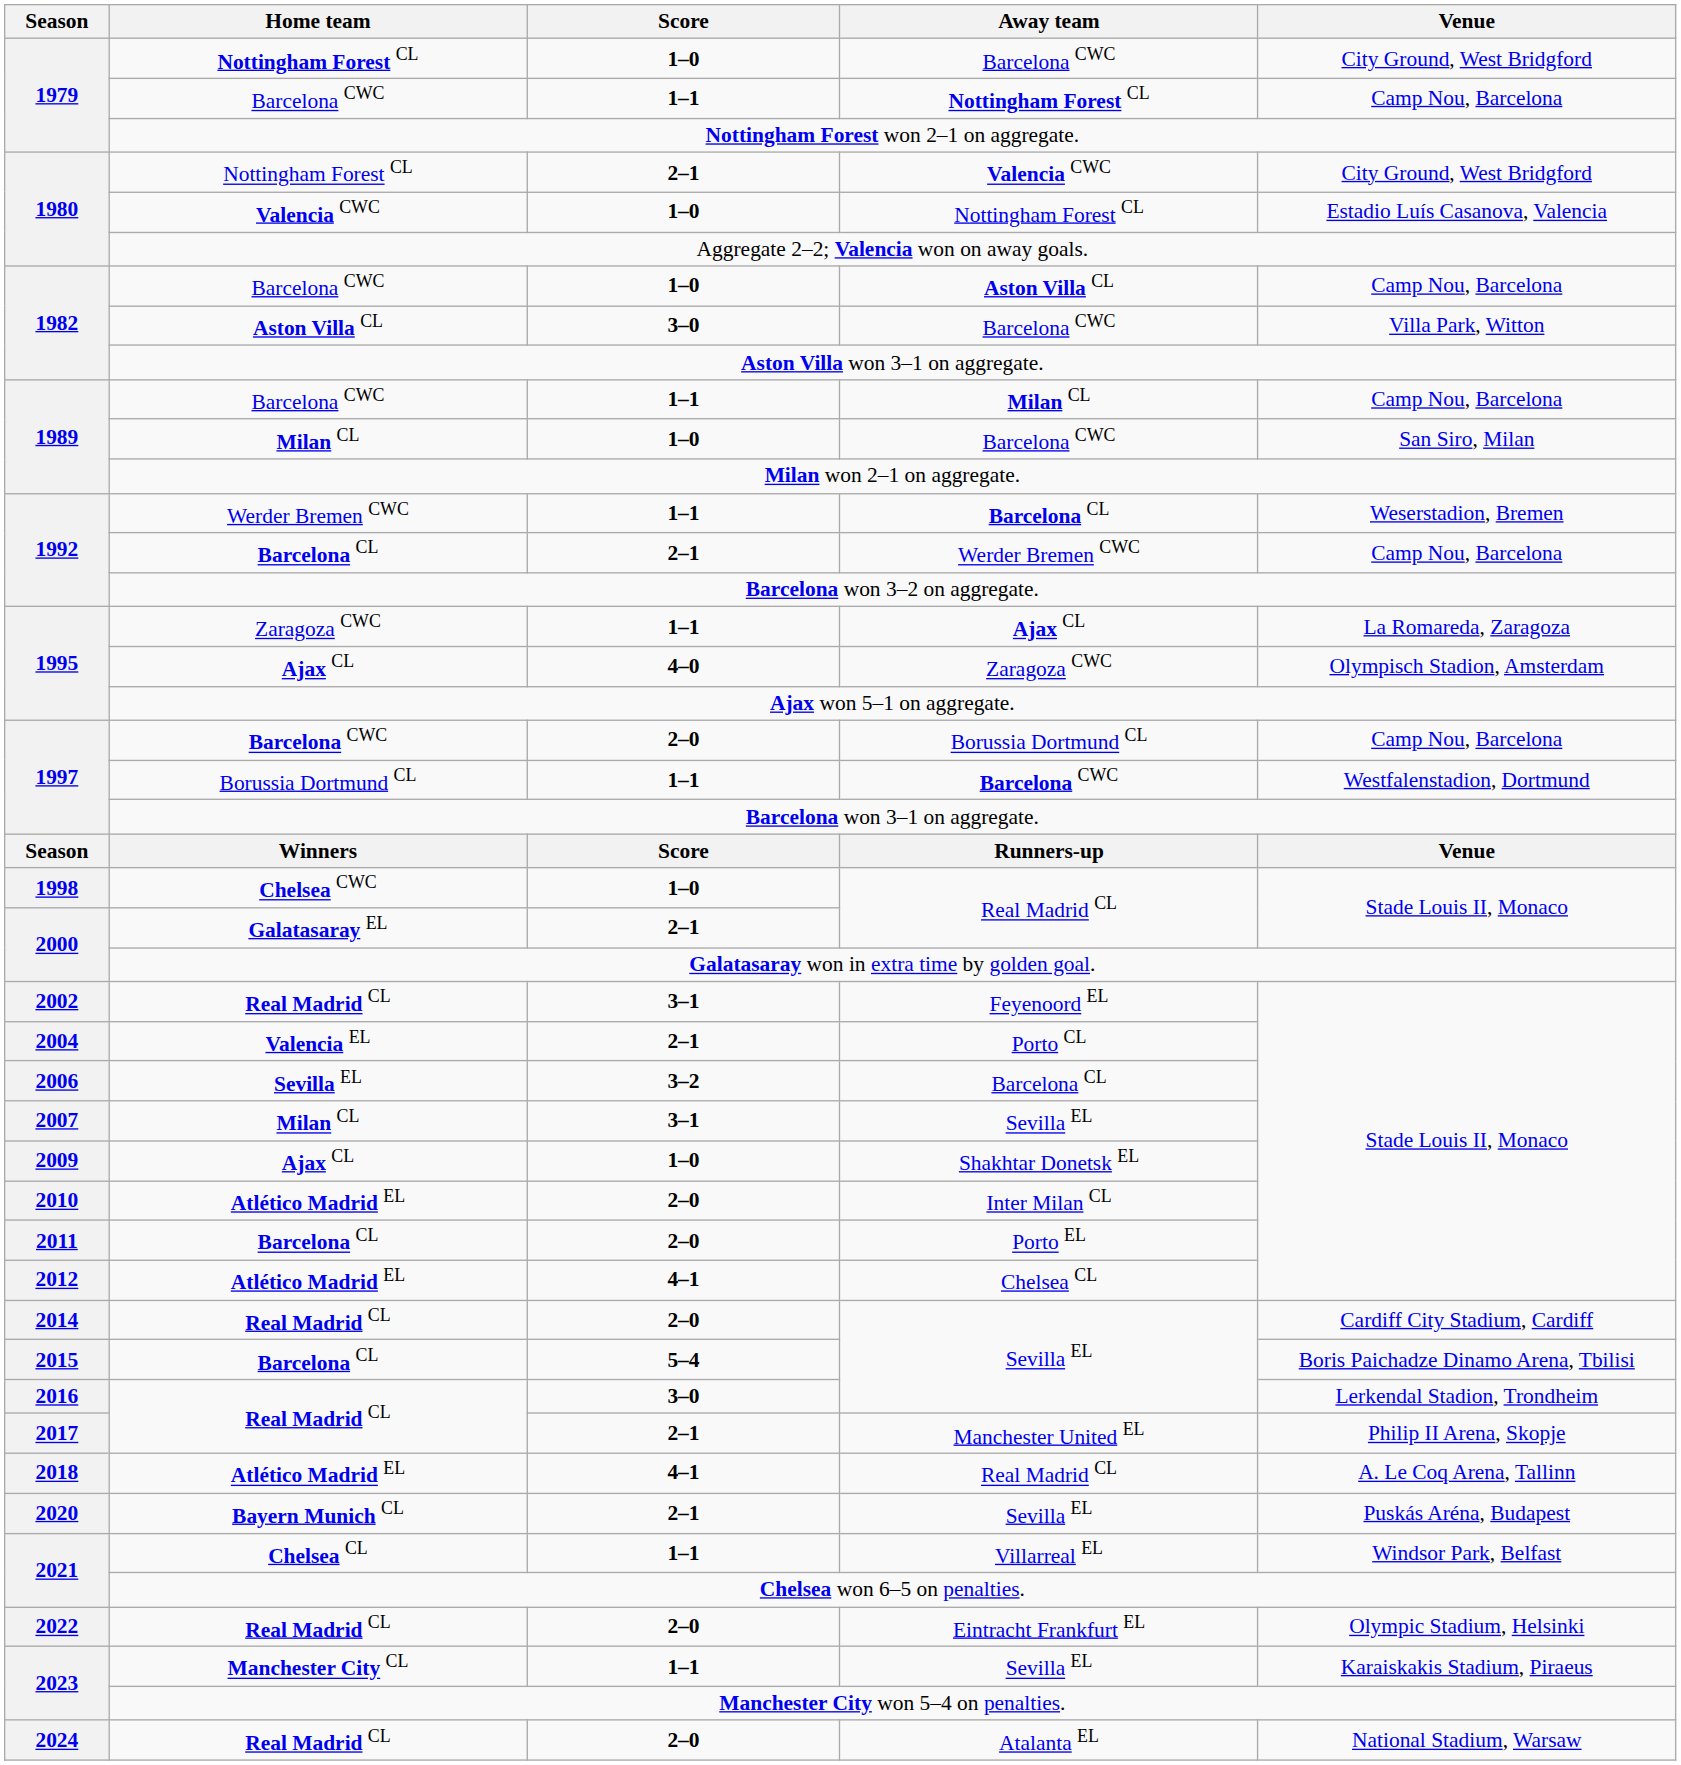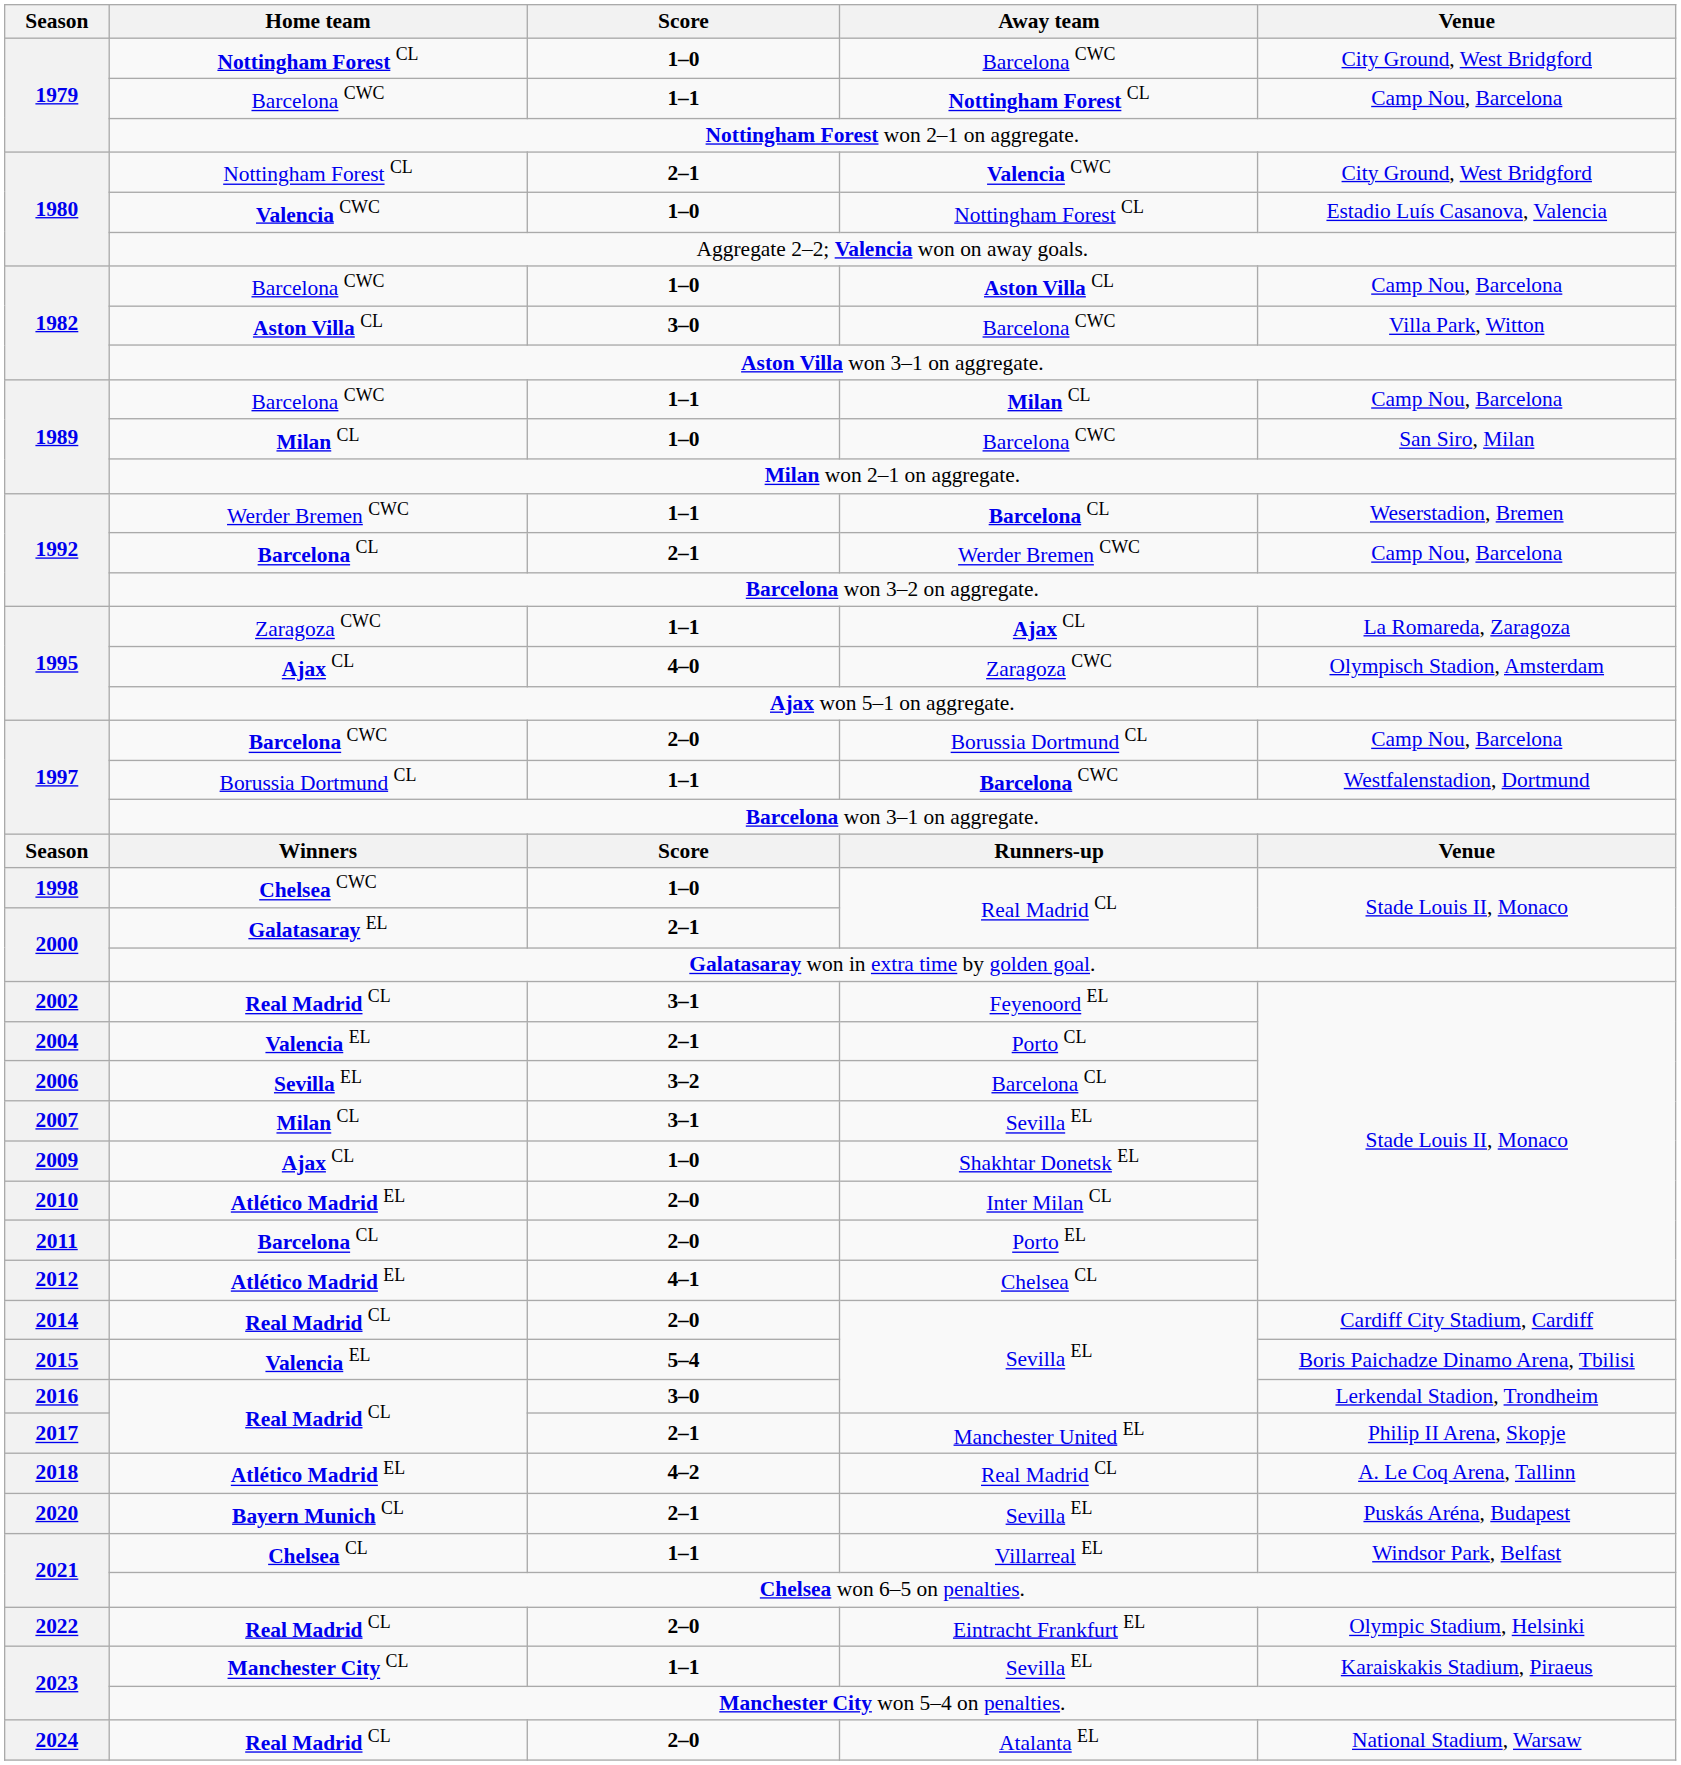 <table class="wikitable" style="text-align: center;">
 <tr>
 <th width=5%>Season</th>
 <th width=20%>Home team</th>
 <th width=15%>Score</th>
 <th width=20%>Away team</th>
 <th width=20%>Venue</th>
 </tr>
 <tr>
 <th scope=row rowspan=3 style=text-align:center><a href='#'>1979</a></th>
 <td> <strong><a href='#'>Nottingham Forest</a></strong> <sup>CL</sup></td>
 <td align=center><strong>1–0</strong></td>
 <td> <a href='#'>Barcelona</a> <sup>CWC</sup></td>
 <td><a href='#'>City Ground</a>, <a href='#'>West Bridgford</a></td>
 </tr>
 <tr>
 <td> <a href='#'>Barcelona</a> <sup>CWC</sup></td>
 <td align=center><strong>1–1</strong></td>
 <td> <strong><a href='#'>Nottingham Forest</a></strong> <sup>CL</sup></td>
 <td><a href='#'>Camp Nou</a>, <a href='#'>Barcelona</a></td>
 </tr>
 <tr>
 <td colspan=4><strong><a href='#'>Nottingham Forest</a></strong> won 2–1 on aggregate.</td>
 </tr>
 <tr>
 <th scope=row rowspan=3 style=text-align:center><a href='#'>1980</a></th>
 <td> <a href='#'>Nottingham Forest</a> <sup>CL</sup></td>
 <td align=center><strong>2–1</strong></td>
 <td> <strong><a href='#'>Valencia</a></strong> <sup>CWC</sup></td>
 <td><a href='#'>City Ground</a>, <a href='#'>West Bridgford</a></td>
 </tr>
 <tr>
 <td> <strong><a href='#'>Valencia</a></strong> <sup>CWC</sup></td>
 <td align=center><strong>1–0</strong></td>
 <td> <a href='#'>Nottingham Forest</a> <sup>CL</sup></td>
 <td><a href='#'>Estadio Luís Casanova</a>, <a href='#'>Valencia</a></td>
 </tr>
 <tr>
 <td colspan=4>Aggregate 2–2; <strong><a href='#'>Valencia</a></strong> won on away goals.</td>
 </tr>
 <tr>
 <th scope=row rowspan=3 style=text-align:center><a href='#'>1982</a></th>
 <td> <a href='#'>Barcelona</a> <sup>CWC</sup></td>
 <td align=center><strong>1–0</strong></td>
 <td> <strong><a href='#'>Aston Villa</a></strong> <sup>CL</sup></td>
 <td><a href='#'>Camp Nou</a>, <a href='#'>Barcelona</a></td>
 </tr>
 <tr>
 <td> <strong><a href='#'>Aston Villa</a></strong> <sup>CL</sup></td>
 <td align=center><strong>3–0 </strong></td>
 <td> <a href='#'>Barcelona</a> <sup>CWC</sup></td>
 <td><a href='#'>Villa Park</a>, <a href='#'>Witton</a></td>
 </tr>
 <tr>
 <td colspan=4><strong><a href='#'>Aston Villa</a></strong> won 3–1 on aggregate.</td>
 </tr>
 <tr>
 <th scope=row rowspan=3 style=text-align:center><a href='#'>1989</a></th>
 <td> <a href='#'>Barcelona</a> <sup>CWC</sup></td>
 <td align=center><strong>1–1</strong></td>
 <td> <strong><a href='#'>Milan</a></strong> <sup>CL</sup></td>
 <td><a href='#'>Camp Nou</a>, <a href='#'>Barcelona</a></td>
 </tr>
 <tr>
 <td> <strong><a href='#'>Milan</a></strong> <sup>CL</sup></td>
 <td align=center><strong>1–0</strong></td>
 <td> <a href='#'>Barcelona</a> <sup>CWC</sup></td>
 <td><a href='#'>San Siro</a>, <a href='#'>Milan</a></td>
 </tr>
 <tr>
 <td colspan=4><strong><a href='#'>Milan</a></strong> won 2–1 on aggregate.</td>
 </tr>
 <tr>
 <th scope=row rowspan=3 style=text-align:center><a href='#'>1992</a></th>
 <td> <a href='#'>Werder Bremen</a> <sup>CWC</sup></td>
 <td align=center><strong>1–1</strong></td>
 <td> <strong><a href='#'>Barcelona</a></strong> <sup>CL</sup></td>
 <td><a href='#'>Weserstadion</a>, <a href='#'>Bremen</a></td>
 </tr>
 <tr>
 <td> <strong><a href='#'>Barcelona</a></strong> <sup>CL</sup></td>
 <td align=center><strong>2–1</strong></td>
 <td> <a href='#'>Werder Bremen</a> <sup>CWC</sup></td>
 <td><a href='#'>Camp Nou</a>, <a href='#'>Barcelona</a></td>
 </tr>
 <tr>
 <td colspan=4><strong><a href='#'>Barcelona</a></strong> won 3–2 on aggregate.</td>
 </tr>
 <tr>
 <th scope=row rowspan=3 style=text-align:center><a href='#'>1995</a></th>
 <td> <a href='#'>Zaragoza</a> <sup>CWC</sup></td>
 <td align=center><strong>1–1</strong></td>
 <td> <strong><a href='#'>Ajax</a></strong> <sup>CL</sup></td>
 <td><a href='#'>La Romareda</a>, <a href='#'>Zaragoza</a></td>
 </tr>
 <tr>
 <td> <strong><a href='#'>Ajax</a></strong> <sup>CL</sup></td>
 <td align=center><strong>4–0</strong></td>
 <td> <a href='#'>Zaragoza</a> <sup>CWC</sup></td>
 <td><a href='#'>Olympisch Stadion</a>, <a href='#'>Amsterdam</a></td>
 </tr>
 <tr>
 <td colspan=4><strong><a href='#'>Ajax</a></strong> won 5–1 on aggregate.</td>
 </tr>
 <tr>
 <th scope=row rowspan=3 style=text-align:center><a href='#'>1997</a></th>
 <td> <strong><a href='#'>Barcelona</a></strong> <sup>CWC</sup></td>
 <td align=center><strong>2–0</strong></td>
 <td> <a href='#'>Borussia Dortmund</a> <sup>CL</sup></td>
 <td><a href='#'>Camp Nou</a>, <a href='#'>Barcelona</a></td>
 </tr>
 <tr>
 <td> <a href='#'>Borussia Dortmund</a> <sup>CL</sup></td>
 <td align=center><strong>1–1</strong></td>
 <td> <strong><a href='#'>Barcelona</a></strong> <sup>CWC</sup></td>
 <td><a href='#'>Westfalenstadion</a>, <a href='#'>Dortmund</a></td>
 </tr>
 <tr>
 <td colspan=4><strong><a href='#'>Barcelona</a></strong> won 3–1 on aggregate.</td>
 </tr>
 <tr>
 <th width=5%>Season</th>
 <th width=20%>Winners</th>
 <th width=15%>Score</th>
 <th width=20%>Runners-up</th>
 <th width=20%>Venue</th>
 </tr>
 <tr>
 <th scope=row style="text-align:center"><a href='#'>1998</a></th>
 <td> <strong><a href='#'>Chelsea</a></strong> <sup>CWC</sup></td>
 <td align=center><strong>1–0</strong></td>
 <td rowspan="2"> <a href='#'>Real Madrid</a> <sup>CL</sup></td>
 <td rowspan="2"><a href='#'>Stade Louis II</a>, <a href='#'>Monaco</a></td>
 </tr>
 <tr>
 <th scope=row rowspan=2 style="text-align:center"><a href='#'>2000</a></th>
 <td> <strong><a href='#'>Galatasaray</a></strong> <sup>EL</sup></td>
 <td align=center><strong>2–1 </strong></td>
 </tr>
 <tr>
 <td colspan=4><strong><a href='#'>Galatasaray</a></strong> won in <a href='#'>extra time</a> by <a href='#'>golden goal</a>.</td>
 </tr>
 <tr>
 <th scope=row style="text-align:center"><a href='#'>2002</a></th>
 <td> <strong><a href='#'>Real Madrid</a></strong> <sup>CL</sup></td>
 <td align=center><strong>3–1</strong></td>
 <td> <a href='#'>Feyenoord</a> <sup>EL</sup></td>
 <td rowspan="8"><a href='#'>Stade Louis II</a>, <a href='#'>Monaco</a></td>
 </tr>
 <tr>
 <th scope=row style="text-align:center"><a href='#'>2004</a></th>
 <td> <strong><a href='#'>Valencia</a></strong> <sup>EL</sup></td>
 <td align=center><strong>2–1</strong></td>
 <td> <a href='#'>Porto</a> <sup>CL</sup></td>
 </tr>
 <tr>
 <th scope=row style="text-align:center"><a href='#'>2006</a></th>
 <td> <strong><a href='#'>Sevilla</a></strong> <sup>EL</sup></td>
 <td align=center><strong>3–2 </strong></td>
 <td> <a href='#'>Barcelona</a> <sup>CL</sup></td>
 </tr>
 <tr>
 <th scope=row style="text-align:center"><a href='#'>2007</a></th>
 <td> <strong><a href='#'>Milan</a></strong> <sup>CL</sup></td>
 <td align=center><strong>3–1</strong></td>
 <td> <a href='#'>Sevilla</a> <sup>EL</sup></td>
 </tr>
 <tr>
 <th scope=row style="text-align:center"><a href='#'>2009</a></th>
 <td> <strong><a href='#'>Ajax</a></strong> <sup>CL</sup></td>
 <td align=center><strong>1–0 </strong></td>
 <td> <a href='#'>Shakhtar Donetsk</a> <sup>EL</sup></td>
 </tr>
 <tr>
 <th scope=row style="text-align:center"><a href='#'>2010</a></th>
 <td> <strong><a href='#'>Atlético Madrid</a></strong> <sup>EL</sup></td>
 <td align=center><strong>2–0</strong></td>
 <td> <a href='#'>Inter Milan</a> <sup>CL</sup></td>
 </tr>
 <tr>
 <th scope=row style="text-align:center"><a href='#'>2011</a></th>
 <td> <strong><a href='#'>Barcelona</a></strong> <sup>CL</sup></td>
 <td align=center><strong>2–0</strong></td>
 <td> <a href='#'>Porto</a> <sup>EL</sup></td>
 </tr>
 <tr>
 <th scope=row style="text-align:center"><a href='#'>2012</a></th>
 <td> <strong><a href='#'>Atlético Madrid</a></strong> <sup>EL</sup></td>
 <td align=center><strong>4–1</strong></td>
 <td> <a href='#'>Chelsea</a> <sup>CL</sup></td>
 </tr>
 <tr>
 <th scope=row style="text-align:center"><a href='#'>2014</a></th>
 <td> <strong><a href='#'>Real Madrid</a></strong> <sup>CL</sup></td>
 <td align=center><strong>2–0</strong></td>
 <td rowspan="3"> <a href='#'>Sevilla</a> <sup>EL</sup></td>
 <td><a href='#'>Cardiff City Stadium</a>, <a href='#'>Cardiff</a></td>
 </tr>
 <tr>
 <th scope=row style="text-align:center"><a href='#'>2015</a></th>
-<td> <strong><a href='#'>Barcelona</a></strong> <sup>CL</sup></td>
+<td> <strong><a href='#'>Valencia</a></strong> <sup>EL</sup></td>
 <td align=center><strong>5–4 </strong></td>
 <td><a href='#'>Boris Paichadze Dinamo Arena</a>, <a href='#'>Tbilisi</a></td>
 </tr>
 <tr>
 <th scope=row style="text-align:center"><a href='#'>2016</a></th>
 <td rowspan="2"> <strong><a href='#'>Real Madrid</a></strong> <sup>CL</sup></td>
 <td align=center><strong>3–0</strong></td>
 <td><a href='#'>Lerkendal Stadion</a>, <a href='#'>Trondheim</a></td>
 </tr>
 <tr>
 <th scope=row style="text-align:center"><a href='#'>2017</a></th>
 <td align=center><strong>2–1</strong></td>
 <td> <a href='#'>Manchester United</a> <sup>EL</sup></td>
 <td><a href='#'>Philip II Arena</a>, <a href='#'>Skopje</a></td>
 </tr>
 <tr>
 <th scope=row style="text-align:center"><a href='#'>2018</a></th>
 <td> <strong><a href='#'>Atlético Madrid</a></strong> <sup>EL</sup></td>
-<td align=center><strong>4–1</strong></td>
+<td align=center><strong>4–2 </strong></td>
 <td> <a href='#'>Real Madrid</a> <sup>CL</sup></td>
 <td><a href='#'>A. Le Coq Arena</a>, <a href='#'>Tallinn</a></td>
 </tr>
 <tr>
 <th scope=row style="text-align:center"><a href='#'>2020</a></th>
 <td> <strong><a href='#'>Bayern Munich</a></strong> <sup>CL</sup></td>
 <td align=center><strong>2–1 </strong></td>
 <td> <a href='#'>Sevilla</a> <sup>EL</sup></td>
 <td><a href='#'>Puskás Aréna</a>, <a href='#'>Budapest</a></td>
 </tr>
 <tr>
 <th scope=row rowspan=2 style="text-align:center"><a href='#'>2021</a></th>
 <td> <strong><a href='#'>Chelsea</a></strong> <sup>CL</sup></td>
 <td align=center><strong>1–1 </strong></td>
 <td> <a href='#'>Villarreal</a> <sup>EL</sup></td>
 <td><a href='#'>Windsor Park</a>, <a href='#'>Belfast</a></td>
 </tr>
 <tr>
 <td colspan=5><strong><a href='#'>Chelsea</a></strong> won 6–5 on <a href='#'>penalties</a>.</td>
 </tr>
 <tr>
 <th scope=row style="text-align:center"><a href='#'>2022</a></th>
 <td> <strong><a href='#'>Real Madrid</a></strong> <sup>CL</sup></td>
 <td align=center><strong>2–0</strong></td>
 <td> <a href='#'>Eintracht Frankfurt</a> <sup>EL</sup></td>
 <td><a href='#'>Olympic Stadium</a>, <a href='#'>Helsinki</a></td>
 </tr>
 <tr>
 <th scope=row rowspan=2 style="text-align:center"><a href='#'>2023</a></th>
 <td> <strong><a href='#'>Manchester City</a></strong> <sup>CL</sup></td>
 <td align=center><strong>1–1</strong></td>
 <td> <a href='#'>Sevilla</a> <sup>EL</sup></td>
 <td><a href='#'>Karaiskakis Stadium</a>, <a href='#'>Piraeus</a></td>
 </tr>
 <tr>
 <td colspan=5><strong><a href='#'>Manchester City</a></strong> won 5–4 on <a href='#'>penalties</a>.</td>
 </tr>
 <tr>
 <th scope=row style="text-align:center"><a href='#'>2024</a></th>
 <td> <strong><a href='#'>Real Madrid</a></strong> <sup>CL</sup></td>
 <td align=center><strong>2–0</strong></td>
 <td> <a href='#'>Atalanta</a> <sup>EL</sup></td>
 <td><a href='#'>National Stadium</a>, <a href='#'>Warsaw</a></td>
 </tr>
 </table>
